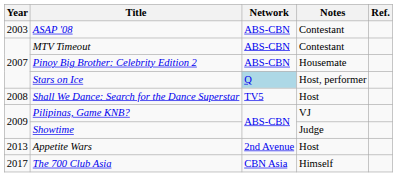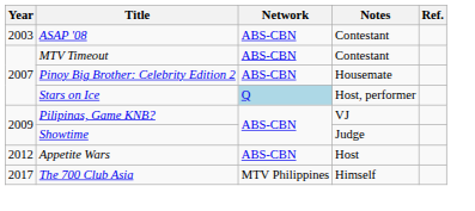 <table class="wikitable sortable">
 <tr>
 <th>Year</th>
 <th>Title</th>
 <th>Network</th>
 <th class="unsortable">Notes</th>
 <th>Ref.</th>
 </tr>
 <tr>
 <td>2003</td>
 <td><em><a href='#'>ASAP '08</a></em></td>
 <td><a href='#'>ABS-CBN</a></td>
 <td>Contestant</td>
 <td></td>
 </tr>
 <tr>
 <td rowspan="3">2007</td>
 <td><em>MTV Timeout</em></td>
 <td><a href='#'>ABS-CBN</a></td>
 <td>Contestant</td>
 <td></td>
 </tr>
 <tr>
 <td><em><a href='#'>Pinoy Big Brother: Celebrity Edition 2</a></em></td>
 <td><a href='#'>ABS-CBN</a></td>
 <td>Housemate</td>
 <td></td>
 </tr>
 <tr>
 <td><em><a href='#'>Stars on Ice</a></em></td>
 <td style="background: lightblue;"><a href='#'>Q</a></td>
 <td>Host, performer</td>
 <td></td>
 </tr>
 <tr>
-<td>2008</td>
-<td><em><a href='#'>Shall We Dance: Search for the Dance Superstar</a></em></td>
-<td><a href='#'>TV5</a></td>
-<td>Host</td>
-<td></td>
-</tr>
-<tr>
 <td rowspan="2">2009</td>
 <td><em><a href='#'>Pilipinas, Game KNB?</a></em></td>
 <td rowspan="2"><a href='#'>ABS-CBN</a></td>
 <td>VJ</td>
 <td></td>
 </tr>
 <tr>
 <td><em><a href='#'>Showtime</a></em></td>
 <td>Judge</td>
 <td></td>
 </tr>
 <tr>
-<td>2013</td>
+<td>2012</td>
 <td><em>Appetite Wars</em></td>
-<td><a href='#'>2nd Avenue</a></td>
+<td><a href='#'>ABS-CBN</a></td>
 <td>Host</td>
 <td></td>
 </tr>
 <tr>
 <td>2017</td>
 <td><em><a href='#'>The 700 Club Asia</a></em></td>
-<td><a href='#'>CBN Asia</a></td>
+<td>MTV Philippines</td>
 <td>Himself</td>
 <td></td>
 </tr>
 </table>
